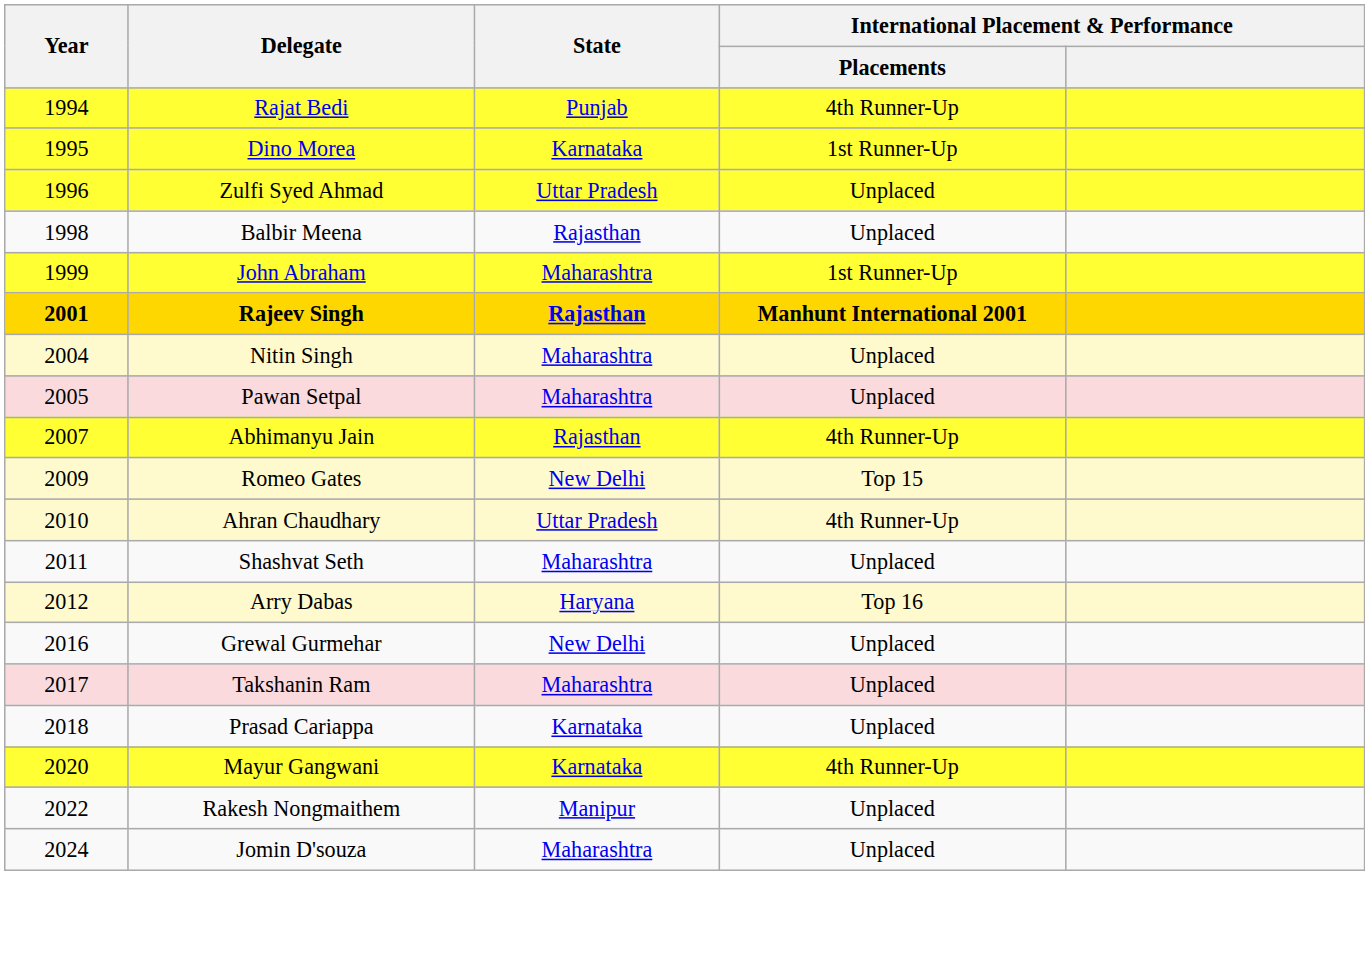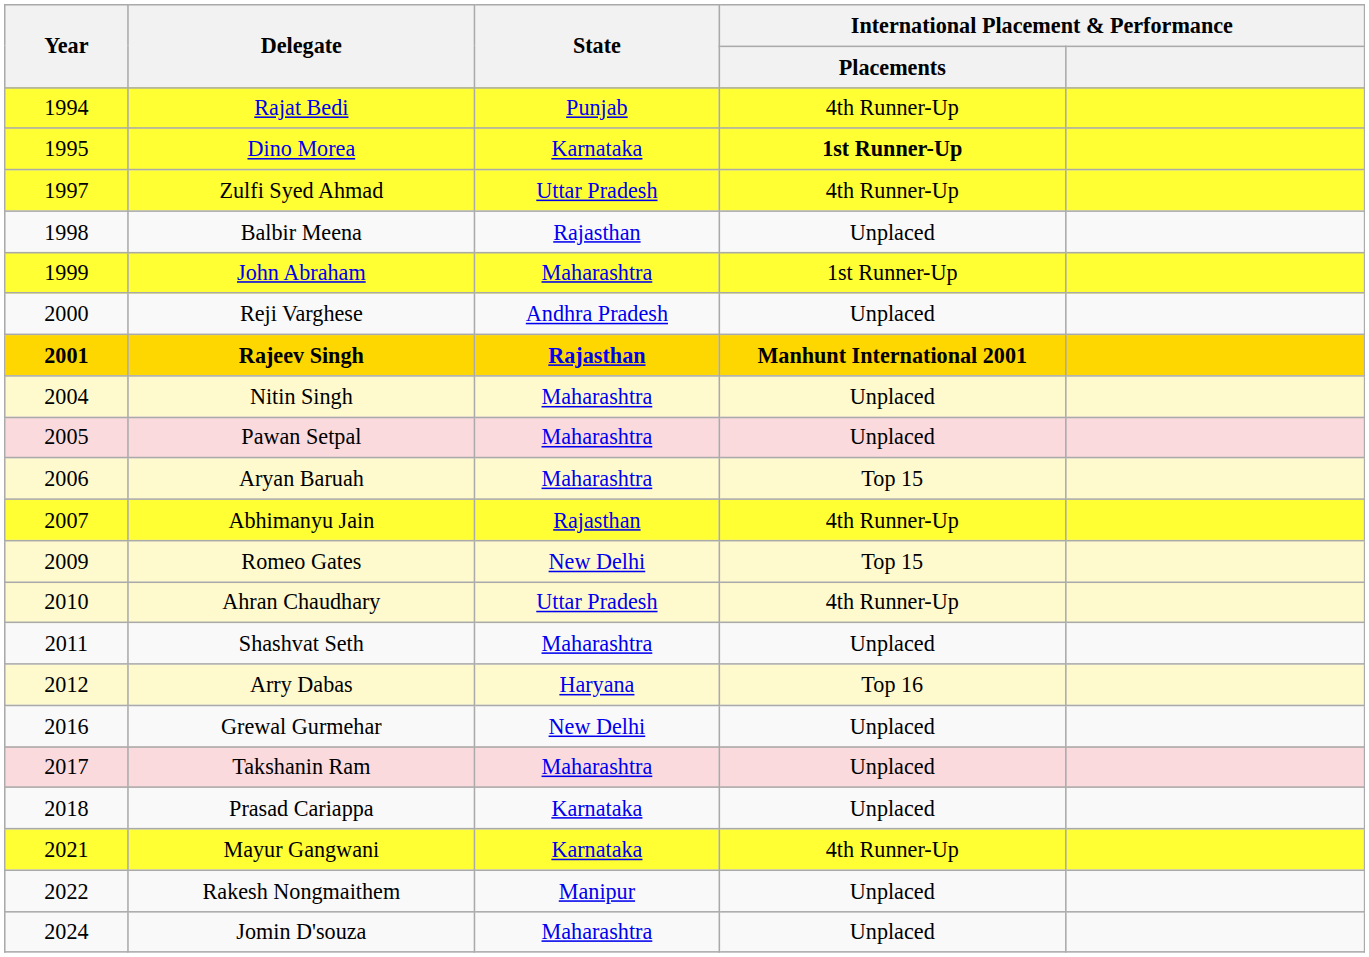 <table class="wikitable" style="text-align:center; line-height:20px; font-size:90%; width:100%;">
 <tr>
 <th rowspan="2"  width=100px>Year</th>
 <th rowspan="2"  width=300px>Delegate</th>
 <th rowspan="2"  width=200px>State</th>
 <th colspan="2"  width=100px>International Placement & Performance</th>
 </tr>
 <tr>
 <th width=300px>Placements</th>
 <th width=300px></th>
 </tr>
 <tr style="background-color:#FFFF33;">
 <td>1994</td>
 <td><a href='#'>Rajat Bedi</a></td>
 <td><a href='#'>Punjab</a></td>
 <td>4th Runner-Up</td>
 <td></td>
 </tr>
 <tr style="background-color:#FFFF33;">
 <td>1995</td>
 <td><a href='#'>Dino Morea</a></td>
 <td><a href='#'>Karnataka</a></td>
-<td>1st Runner-Up</td>
+<td><strong>1st Runner-Up</strong></td>
 <td></td>
 </tr>
 <tr style="background-color:#FFFF33;">
-<td>1996</td>
+<td>1997</td>
 <td>Zulfi Syed Ahmad</td>
 <td><a href='#'>Uttar Pradesh</a></td>
-<td>Unplaced</td>
+<td>4th Runner-Up</td>
 <td></td>
 </tr>
 <tr>
 <td>1998</td>
 <td>Balbir Meena</td>
 <td><a href='#'>Rajasthan</a></td>
 <td>Unplaced</td>
 <td></td>
 </tr>
 <tr style="background-color:#FFFF33;">
 <td>1999</td>
 <td><a href='#'>John Abraham</a></td>
 <td><a href='#'>Maharashtra</a></td>
 <td>1st Runner-Up</td>
+<td></td>
+</tr>
+<tr>
+<td>2000</td>
+<td>Reji Varghese</td>
+<td><a href='#'>Andhra Pradesh</a></td>
+<td>Unplaced</td>
 <td></td>
 </tr>
 <tr style="background-color:gold; font-weight: bold">
 <td>2001</td>
 <td>Rajeev Singh</td>
 <td><a href='#'>Rajasthan</a></td>
 <td>Manhunt International 2001</td>
 <td style="background:;"></td>
 </tr>
 <tr style="background:#FFFACD;">
 <td>2004</td>
 <td>Nitin Singh</td>
 <td><a href='#'>Maharashtra</a></td>
 <td>Unplaced</td>
 <td></td>
 </tr>
 <tr style="background:#FADADD;">
 <td>2005</td>
 <td>Pawan Setpal</td>
 <td><a href='#'>Maharashtra</a></td>
 <td>Unplaced</td>
+<td style="background:;"></td>
+</tr>
+<tr style="background:#FFFACD;">
+<td>2006</td>
+<td>Aryan Baruah</td>
+<td><a href='#'>Maharashtra</a></td>
+<td>Top 15</td>
 <td style="background:;"></td>
 </tr>
 <tr style="background-color:#FFFF33;">
 <td>2007</td>
 <td>Abhimanyu Jain</td>
 <td><a href='#'>Rajasthan</a></td>
 <td>4th Runner-Up</td>
 <td></td>
 </tr>
 <tr style="background:#FFFACD;">
 <td>2009</td>
 <td>Romeo Gates</td>
 <td><a href='#'>New Delhi</a></td>
 <td>Top 15</td>
 <td style="background:;"></td>
 </tr>
 <tr style="background:#FFFACD;">
 <td>2010</td>
 <td>Ahran Chaudhary</td>
 <td><a href='#'>Uttar Pradesh</a></td>
 <td>4th Runner-Up</td>
 <td style="background:;"></td>
 </tr>
 <tr>
 <td>2011</td>
 <td>Shashvat Seth</td>
 <td><a href='#'>Maharashtra</a></td>
 <td>Unplaced</td>
 <td></td>
 </tr>
 <tr style="background:#FFFACD;">
 <td>2012</td>
 <td>Arry Dabas</td>
 <td><a href='#'>Haryana</a></td>
 <td>Top 16</td>
 <td style="background:;"></td>
 </tr>
 <tr>
 <td>2016</td>
 <td>Grewal Gurmehar</td>
 <td><a href='#'>New Delhi</a></td>
 <td>Unplaced</td>
 <td></td>
 </tr>
 <tr style="background:#FADADD;">
 <td>2017</td>
 <td>Takshanin Ram</td>
 <td><a href='#'>Maharashtra</a></td>
 <td>Unplaced</td>
 <td style="background:;"></td>
 </tr>
 <tr>
 <td>2018</td>
 <td>Prasad Cariappa</td>
 <td><a href='#'>Karnataka</a></td>
 <td>Unplaced</td>
 <td></td>
 </tr>
 <tr style="background-color:#FFFF33;">
-<td>2020</td>
+<td>2021</td>
 <td>Mayur Gangwani</td>
 <td><a href='#'>Karnataka</a></td>
 <td>4th Runner-Up</td>
 <td></td>
 </tr>
 <tr>
 <td>2022</td>
 <td>Rakesh Nongmaithem</td>
 <td><a href='#'>Manipur</a></td>
 <td>Unplaced</td>
 <td></td>
 </tr>
 <tr>
 <td>2024</td>
 <td>Jomin D'souza</td>
 <td><a href='#'>Maharashtra</a></td>
 <td>Unplaced</td>
 <td></td>
 </tr>
 </table>
